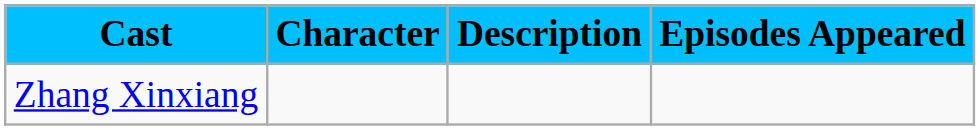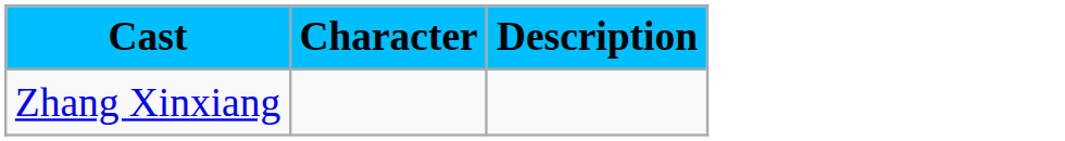 <table class="wikitable">
 <tr>
 <th style="background:#00BFFF">Cast</th>
 <th style="background:#00BFFF">Character</th>
 <th style="background:#00BFFF">Description</th>
-<th style="background:#00BFFF">Episodes Appeared</th>
 </tr>
 <tr>
 <td><a href='#'>Zhang Xinxiang</a></td>
 <td></td>
 <td></td>
-<td></td>
 </tr>
 </table>
